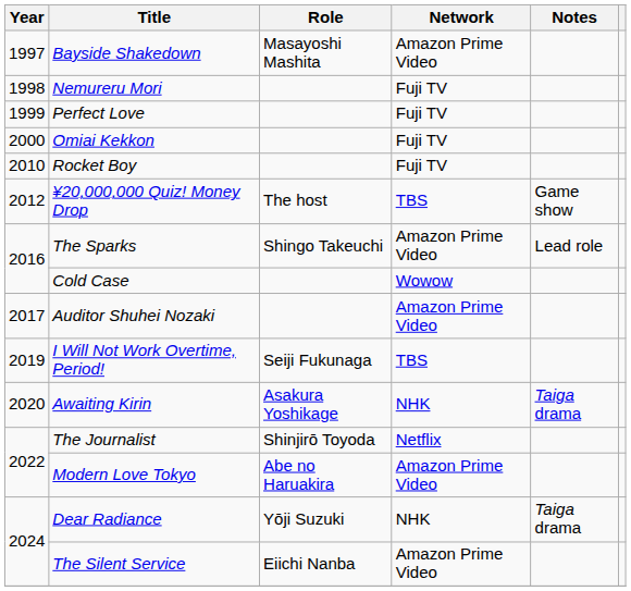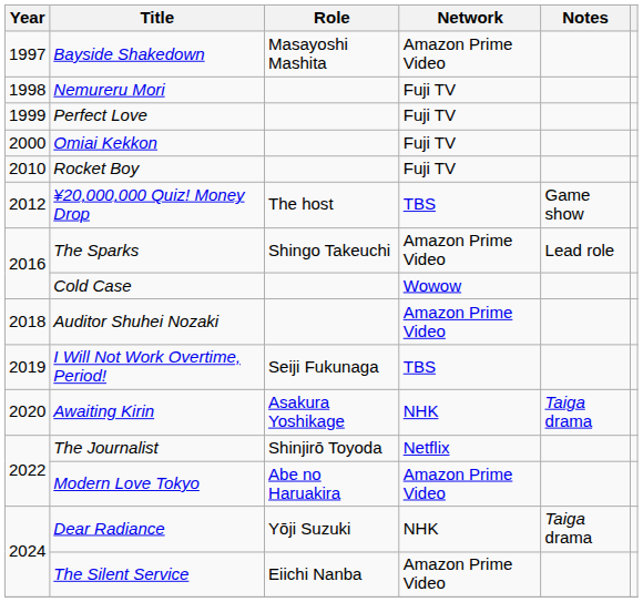 <table class="wikitable sortable">
 <tr>
 <th>Year</th>
 <th>Title</th>
 <th>Role</th>
 <th>Network</th>
 <th>Notes</th>
 <th class="unsortable"></th>
 </tr>
 <tr>
 <td>1997</td>
 <td><em><a href='#'>Bayside Shakedown</a></em></td>
 <td>Masayoshi Mashita</td>
 <td>Amazon Prime Video</td>
 <td></td>
 <td></td>
 </tr>
 <tr>
 <td>1998</td>
 <td><em><a href='#'>Nemureru Mori</a></em></td>
 <td></td>
 <td>Fuji TV</td>
 <td></td>
 <td></td>
 </tr>
 <tr>
 <td>1999</td>
 <td><em>Perfect Love</em></td>
 <td></td>
 <td>Fuji TV</td>
 <td></td>
 <td></td>
 </tr>
 <tr>
 <td>2000</td>
 <td><em><a href='#'>Omiai Kekkon</a></em></td>
 <td></td>
 <td>Fuji TV</td>
 <td></td>
 <td></td>
 </tr>
 <tr>
 <td>2010</td>
 <td><em>Rocket Boy</em></td>
 <td></td>
 <td>Fuji TV</td>
 <td></td>
 <td></td>
 </tr>
 <tr>
 <td>2012</td>
 <td><em><a href='#'>¥20,000,000 Quiz! Money Drop</a></em></td>
 <td>The host</td>
 <td><a href='#'>TBS</a></td>
 <td>Game show</td>
 <td></td>
 </tr>
 <tr>
 <td rowspan="2">2016</td>
 <td><em>The Sparks</em></td>
 <td>Shingo Takeuchi</td>
 <td>Amazon Prime Video</td>
 <td>Lead role</td>
 <td></td>
 </tr>
 <tr>
 <td><em>Cold Case</em></td>
 <td></td>
 <td><a href='#'>Wowow</a></td>
 <td></td>
 <td></td>
 </tr>
 <tr>
-<td>2017</td>
+<td>2018</td>
 <td><em>Auditor Shuhei Nozaki</em></td>
 <td></td>
 <td><a href='#'>Amazon Prime Video</a></td>
 <td></td>
 <td></td>
 </tr>
 <tr>
 <td>2019</td>
 <td><em><a href='#'>I Will Not Work Overtime, Period!</a></em></td>
 <td>Seiji Fukunaga</td>
 <td><a href='#'>TBS</a></td>
 <td></td>
 <td></td>
 </tr>
 <tr>
 <td>2020</td>
 <td><em><a href='#'>Awaiting Kirin</a></em></td>
 <td><a href='#'>Asakura Yoshikage</a></td>
 <td><a href='#'>NHK</a></td>
 <td><a href='#'><em>Taiga</em> drama</a></td>
 <td></td>
 </tr>
 <tr>
 <td rowspan=2>2022</td>
 <td><em>The Journalist</em></td>
 <td>Shinjirō Toyoda</td>
 <td><a href='#'>Netflix</a></td>
 <td></td>
 <td></td>
 </tr>
 <tr>
 <td><em><a href='#'>Modern Love Tokyo</a></em></td>
 <td><a href='#'>Abe no Haruakira</a></td>
 <td><a href='#'>Amazon Prime Video</a></td>
 <td></td>
 <td></td>
 </tr>
 <tr>
 <td rowspan=2>2024</td>
 <td><em><a href='#'>Dear Radiance</a></em></td>
 <td>Yōji Suzuki</td>
 <td>NHK</td>
 <td><em>Taiga</em> drama</td>
 <td></td>
 </tr>
 <tr>
 <td><em><a href='#'>The Silent Service</a></em></td>
 <td>Eiichi Nanba</td>
 <td>Amazon Prime Video</td>
 <td></td>
 <td></td>
 </tr>
 <tr>
 </tr>
 </table>
